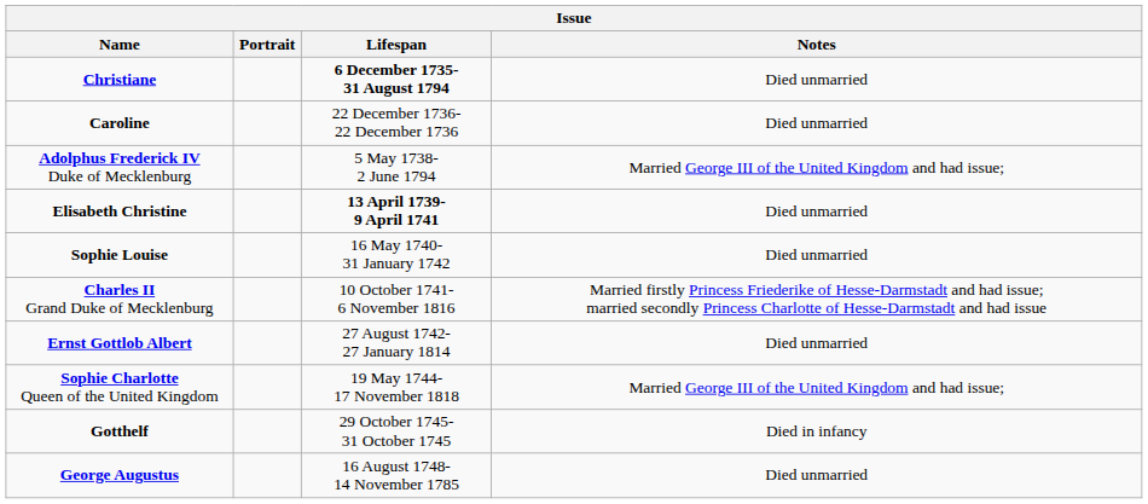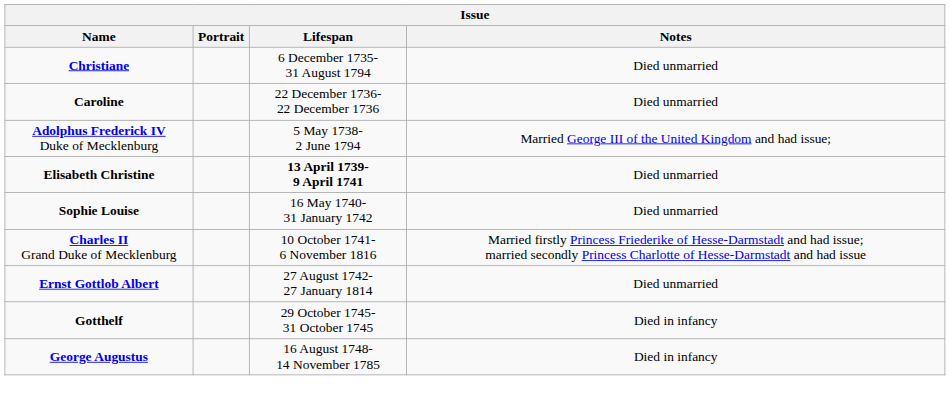 <table style="margin:0.3em auto; text-align:center; min-width:70em" class="wikitable collapsible collapsed">
 <tr>
 <th colspan=4>Issue</th>
 </tr>
 <tr>
 <th width=20%>Name</th>
 <th width=60px>Portrait</th>
 <th>Lifespan</th>
 <th>Notes</th>
 </tr>
 <tr>
 <td><strong><a href='#'>Christiane</a></strong><br></td>
 <td></td>
-<td><strong>6 December 1735-<br> 31 August 1794</strong></td>
+<td>6 December 1735-<br> 31 August 1794</td>
 <td>Died unmarried</td>
 </tr>
 <tr>
 <td><strong>Caroline</strong><br></td>
 <td></td>
 <td>22 December 1736-<br>22 December 1736</td>
 <td>Died unmarried</td>
 </tr>
 <tr>
 <td><strong><a href='#'>Adolphus Frederick IV</a></strong><br>Duke of Mecklenburg</td>
 <td></td>
 <td>5 May 1738-<br> 2 June 1794</td>
 <td>Married <a href='#'>George III of the United Kingdom</a> and had issue;</td>
 </tr>
 <tr>
 <td><strong>Elisabeth Christine</strong><br></td>
 <td></td>
 <td><strong>13 April 1739-<br> 9 April 1741</strong></td>
 <td>Died unmarried</td>
 </tr>
 <tr>
 <td><strong>Sophie Louise</strong><br></td>
 <td></td>
 <td>16 May 1740-<br> 31 January 1742</td>
 <td>Died unmarried</td>
 </tr>
 <tr>
 <td><strong><a href='#'>Charles II</a></strong><br> Grand Duke of Mecklenburg</td>
 <td></td>
 <td>10 October 1741-<br> 6 November 1816</td>
 <td>Married firstly <a href='#'>Princess Friederike of Hesse-Darmstadt</a> and had issue;<br>married secondly <a href='#'>Princess Charlotte of Hesse-Darmstadt</a> and had issue</td>
 </tr>
 <tr>
 <td><strong><a href='#'>Ernst Gottlob Albert</a></strong><br></td>
 <td></td>
 <td>27 August 1742-<br>27 January 1814</td>
 <td>Died unmarried</td>
 </tr>
 <tr>
-<td><strong><a href='#'>Sophie Charlotte</a></strong><br>Queen of the United Kingdom</td>
-<td></td>
-<td>19 May 1744-<br>17 November 1818</td>
-<td>Married <a href='#'>George III of the United Kingdom</a> and had issue;</td>
-</tr>
-<tr>
 <td><strong>Gotthelf</strong><br></td>
 <td></td>
 <td>29 October 1745-<br>31 October 1745</td>
 <td>Died in infancy</td>
 </tr>
 <tr>
 <td><strong><a href='#'>George Augustus</a></strong><br></td>
 <td></td>
 <td>16 August 1748-<br>14 November 1785</td>
-<td>Died unmarried</td>
+<td>Died in infancy</td>
 </tr>
 </table>
